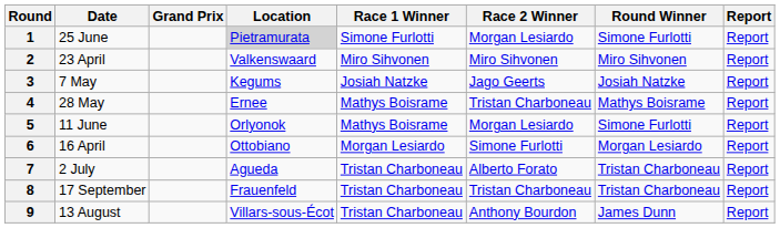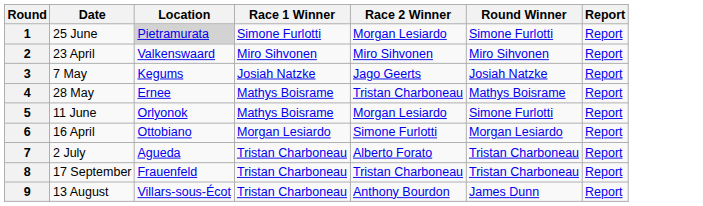 <table class="wikitable" style="font-size: 85%;">
 <tr>
 <th>Round</th>
 <th>Date</th>
-<th>Grand Prix</th>
 <th>Location</th>
 <th>Race 1 Winner</th>
 <th>Race 2 Winner</th>
 <th>Round Winner</th>
 <th>Report</th>
 </tr>
 <tr>
 <th>1</th>
 <td>25 June</td>
-<td></td>
 <td style="background: lightgrey;"><a href='#'>Pietramurata</a></td>
 <td> <a href='#'>Simone Furlotti</a></td>
 <td> <a href='#'>Morgan Lesiardo</a></td>
 <td> <a href='#'>Simone Furlotti</a></td>
 <td><a href='#'>Report</a></td>
 </tr>
 <tr>
 <th>2</th>
 <td>23 April</td>
-<td></td>
 <td><a href='#'>Valkenswaard</a></td>
 <td> <a href='#'>Miro Sihvonen</a></td>
 <td> <a href='#'>Miro Sihvonen</a></td>
 <td> <a href='#'>Miro Sihvonen</a></td>
 <td><a href='#'>Report</a></td>
 </tr>
 <tr>
 <th>3</th>
 <td>7 May</td>
-<td></td>
 <td><a href='#'>Kegums</a></td>
 <td> <a href='#'>Josiah Natzke</a></td>
 <td> <a href='#'>Jago Geerts</a></td>
 <td> <a href='#'>Josiah Natzke</a></td>
 <td><a href='#'>Report</a></td>
 </tr>
 <tr>
 <th>4</th>
 <td>28 May</td>
-<td></td>
 <td><a href='#'>Ernee</a></td>
 <td> <a href='#'>Mathys Boisrame</a></td>
 <td> <a href='#'>Tristan Charboneau</a></td>
 <td> <a href='#'>Mathys Boisrame</a></td>
 <td><a href='#'>Report</a></td>
 </tr>
 <tr>
 <th>5</th>
 <td>11 June</td>
-<td></td>
 <td><a href='#'>Orlyonok</a></td>
 <td> <a href='#'>Mathys Boisrame</a></td>
 <td> <a href='#'>Morgan Lesiardo</a></td>
 <td> <a href='#'>Simone Furlotti</a></td>
 <td><a href='#'>Report</a></td>
 </tr>
 <tr>
 <th>6</th>
 <td>16 April</td>
-<td></td>
 <td><a href='#'>Ottobiano</a></td>
 <td> <a href='#'>Morgan Lesiardo</a></td>
 <td> <a href='#'>Simone Furlotti</a></td>
 <td> <a href='#'>Morgan Lesiardo</a></td>
 <td><a href='#'>Report</a></td>
 </tr>
 <tr>
 <th>7</th>
 <td>2 July</td>
-<td></td>
 <td><a href='#'>Agueda</a></td>
 <td> <a href='#'>Tristan Charboneau</a></td>
 <td> <a href='#'>Alberto Forato</a></td>
 <td> <a href='#'>Tristan Charboneau</a></td>
 <td><a href='#'>Report</a></td>
 </tr>
 <tr>
 <th>8</th>
 <td>17 September</td>
-<td></td>
 <td><a href='#'>Frauenfeld</a></td>
 <td> <a href='#'>Tristan Charboneau</a></td>
 <td> <a href='#'>Tristan Charboneau</a></td>
 <td> <a href='#'>Tristan Charboneau</a></td>
 <td><a href='#'>Report</a></td>
 </tr>
 <tr>
 <th>9</th>
 <td>13 August</td>
-<td></td>
 <td><a href='#'>Villars-sous-Écot</a></td>
 <td> <a href='#'>Tristan Charboneau</a></td>
 <td> <a href='#'>Anthony Bourdon</a></td>
 <td> <a href='#'>James Dunn</a></td>
 <td><a href='#'>Report</a></td>
 </tr>
 </table>
